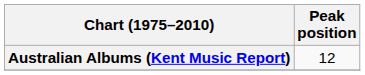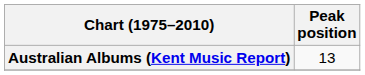 <table class="wikitable sortable plainrowheaders" style="text-align:center;">
 <tr>
 <th scope="col">Chart (1975–2010)</th>
 <th scope="col">Peak<br>position</th>
 </tr>
 <tr>
 <th scope="row">Australian Albums (<a href='#'>Kent Music Report</a>)</th>
-<td>12</td>
+<td>13</td>
 </tr>
 <tr>
 </tr>
 <tr>
 </tr>
 <tr>
 </tr>
 <tr>
 </tr>
 <tr>
 </tr>
 <tr>
 </tr>
 </table>
